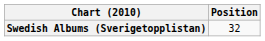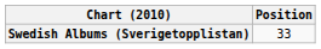 <table class="wikitable plainrowheaders" style="text-align:center">
 <tr>
 <th scope="col">Chart (2010)</th>
 <th scope="col">Position</th>
 </tr>
 <tr>
 <th scope="row">Swedish Albums (Sverigetopplistan)</th>
-<td>32</td>
+<td>33</td>
 </tr>
 </table>
